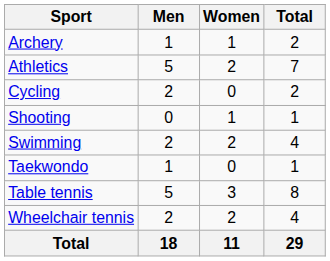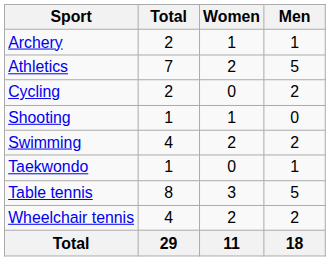 <table class="wikitable sortable" style="text-align:center;">
 <tr>
 <th width=120>Sport</th>
+<th width=55>Total</th>
+<th width=55>Women</th>
 <th width=55>Men</th>
-<th width=55>Women</th>
-<th width=55>Total</th>
 </tr>
 <tr>
 <td align=left><a href='#'>Archery</a></td>
+<td>2</td>
 <td>1</td>
 <td>1</td>
-<td>2</td>
 </tr>
 <tr>
 <td align=left><a href='#'>Athletics</a></td>
+<td>7</td>
+<td>2</td>
 <td>5</td>
-<td>2</td>
-<td>7</td>
 </tr>
 <tr>
 <td align=left><a href='#'>Cycling</a></td>
 <td>2</td>
 <td>0</td>
 <td>2</td>
 </tr>
 <tr>
 <td align=left><a href='#'>Shooting</a></td>
-<td>0</td>
 <td>1</td>
 <td>1</td>
+<td>0</td>
 </tr>
 <tr>
 <td align=left><a href='#'>Swimming</a></td>
+<td>4</td>
 <td>2</td>
 <td>2</td>
-<td>4</td>
 </tr>
 <tr>
 <td align=left><a href='#'>Taekwondo</a></td>
 <td>1</td>
 <td>0</td>
 <td>1</td>
 </tr>
 <tr>
 <td align=left><a href='#'>Table tennis</a></td>
+<td>8</td>
+<td>3</td>
 <td>5</td>
-<td>3</td>
-<td>8</td>
 </tr>
 <tr>
 <td align=left nowrap><a href='#'>Wheelchair tennis</a></td>
+<td>4</td>
 <td>2</td>
 <td>2</td>
-<td>4</td>
 </tr>
 <tr>
 <th>Total</th>
+<th>29</th>
+<th>11</th>
 <th>18</th>
-<th>11</th>
-<th>29</th>
 </tr>
 </table>
